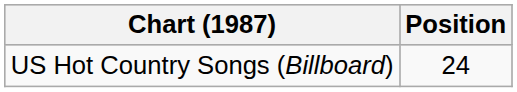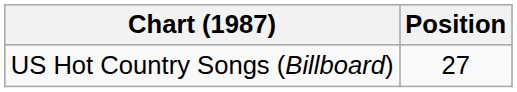 <table class="wikitable">
 <tr>
 <th>Chart (1987)</th>
 <th>Position</th>
 </tr>
 <tr>
 <td>US Hot Country Songs (<em>Billboard</em>)</td>
-<td align="center">24</td>
+<td align="center">27</td>
 </tr>
 </table>
